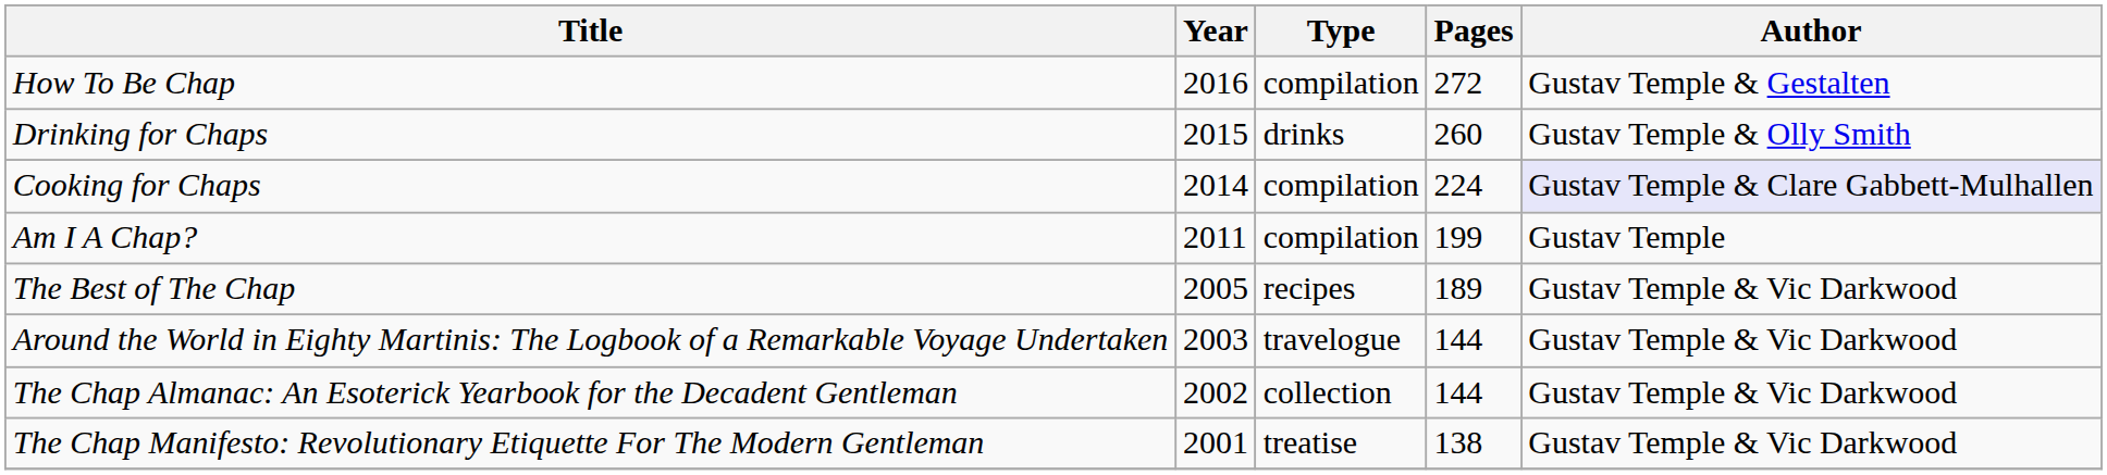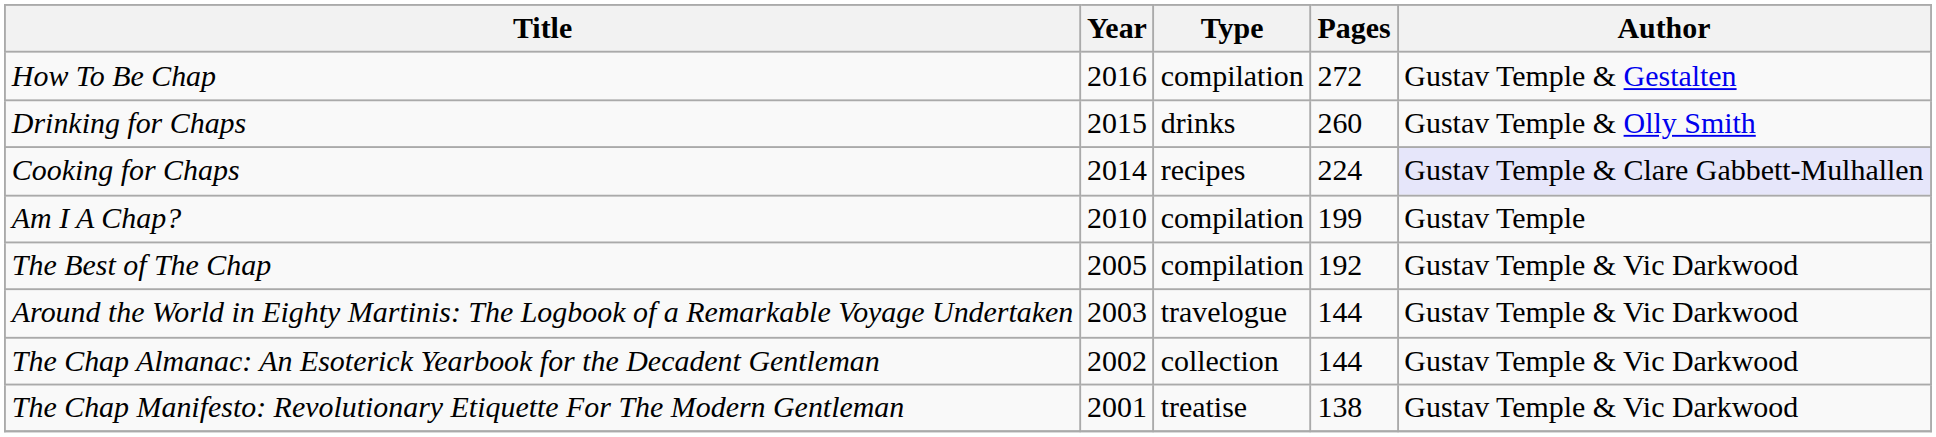 <table class="wikitable sortable">
 <tr>
 <th>Title</th>
 <th>Year</th>
 <th>Type</th>
 <th>Pages</th>
 <th>Author</th>
 </tr>
 <tr>
 <td><em>How To Be Chap</em></td>
 <td>2016</td>
 <td>compilation</td>
 <td>272</td>
 <td>Gustav Temple & <a href='#'>Gestalten</a></td>
 </tr>
 <tr>
 <td><em>Drinking for Chaps</em></td>
 <td>2015</td>
 <td>drinks</td>
 <td>260</td>
 <td>Gustav Temple &  <a href='#'>Olly Smith</a></td>
 </tr>
 <tr>
 <td><em>Cooking for Chaps</em></td>
 <td>2014</td>
-<td>compilation</td>
+<td>recipes</td>
 <td>224</td>
 <td style="background: lavender;">Gustav Temple &  Clare Gabbett-Mulhallen</td>
 </tr>
 <tr>
 <td><em>Am I A Chap?</em></td>
-<td>2011</td>
+<td>2010</td>
 <td>compilation</td>
 <td>199</td>
 <td>Gustav Temple</td>
 </tr>
 <tr>
 <td><em>The Best of The Chap</em></td>
 <td>2005</td>
-<td>recipes</td>
-<td>189</td>
+<td>compilation</td>
+<td>192</td>
 <td>Gustav Temple & Vic Darkwood</td>
 </tr>
 <tr>
 <td><em>Around the World in Eighty Martinis: The Logbook of a Remarkable Voyage Undertaken</em></td>
 <td>2003</td>
 <td>travelogue</td>
 <td>144</td>
 <td>Gustav Temple & Vic Darkwood</td>
 </tr>
 <tr>
 <td><em>The Chap Almanac: An Esoterick Yearbook for the Decadent Gentleman</em></td>
 <td>2002</td>
 <td>collection</td>
 <td>144</td>
 <td>Gustav Temple & Vic Darkwood</td>
 </tr>
 <tr>
 <td><em>The Chap Manifesto: Revolutionary Etiquette For The Modern Gentleman</em></td>
 <td>2001</td>
 <td>treatise</td>
 <td>138</td>
 <td>Gustav Temple & Vic Darkwood</td>
 </tr>
 <tr>
 </tr>
 </table>
